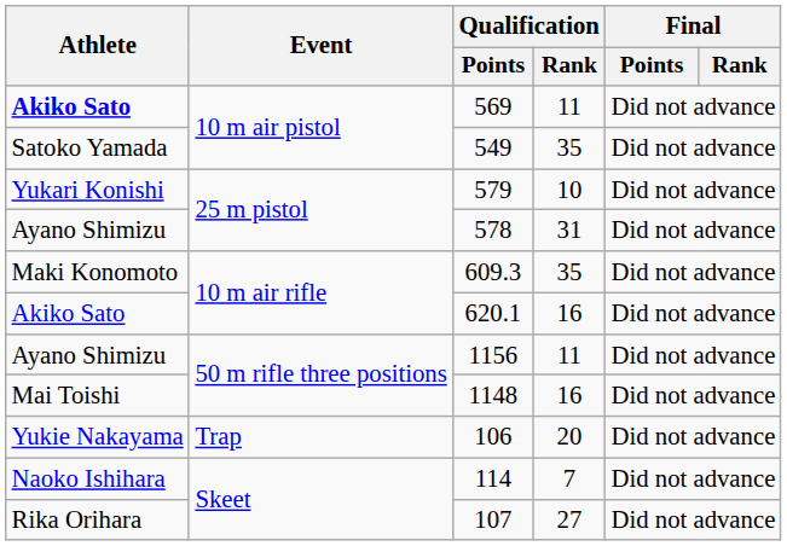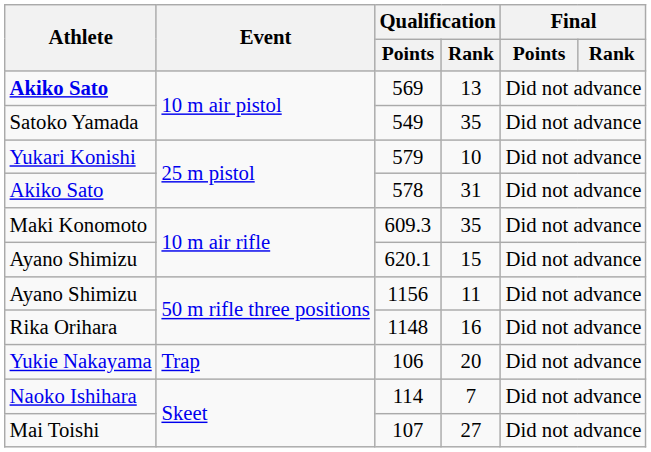 <table class=wikitable style=font-size:90%;text-align:center>
 <tr>
 <th rowspan="2">Athlete</th>
 <th rowspan="2">Event</th>
 <th colspan=2>Qualification</th>
 <th colspan=2>Final</th>
 </tr>
 <tr style="font-size:95%">
 <th>Points</th>
 <th>Rank</th>
 <th>Points</th>
 <th>Rank</th>
 </tr>
 <tr>
 <td style="text-align:left"><strong><a href='#'>Akiko Sato</a></strong></td>
 <td style="text-align:left" rowspan=2><a href='#'>10 m air pistol</a></td>
 <td>569</td>
-<td>11</td>
+<td>13</td>
 <td colspan=2>Did not advance</td>
 </tr>
 <tr>
 <td style="text-align:left">Satoko Yamada</td>
 <td>549</td>
 <td>35</td>
 <td colspan=2>Did not advance</td>
 </tr>
 <tr>
 <td style="text-align:left"><a href='#'>Yukari Konishi</a></td>
 <td style="text-align:left" rowspan=2><a href='#'>25 m pistol</a></td>
 <td>579</td>
 <td>10</td>
 <td colspan=2>Did not advance</td>
 </tr>
 <tr>
-<td style="text-align:left">Ayano Shimizu</td>
+<td style="text-align:left"><a href='#'>Akiko Sato</a></td>
 <td>578</td>
 <td>31</td>
 <td colspan=2>Did not advance</td>
 </tr>
 <tr>
 <td style="text-align:left">Maki Konomoto</td>
 <td style="text-align:left" rowspan=2><a href='#'>10 m air rifle</a></td>
 <td>609.3</td>
 <td>35</td>
 <td colspan=2>Did not advance</td>
 </tr>
 <tr>
-<td style="text-align:left"><a href='#'>Akiko Sato</a></td>
+<td style="text-align:left">Ayano Shimizu</td>
 <td>620.1</td>
-<td>16</td>
+<td>15</td>
 <td colspan=2>Did not advance</td>
 </tr>
 <tr>
 <td style="text-align:left">Ayano Shimizu</td>
 <td style="text-align:left" rowspan=2><a href='#'>50 m rifle three positions</a></td>
 <td>1156</td>
 <td>11</td>
 <td colspan=2>Did not advance</td>
 </tr>
 <tr>
-<td style="text-align:left">Mai Toishi</td>
+<td style="text-align:left">Rika Orihara</td>
 <td>1148</td>
 <td>16</td>
 <td colspan=2>Did not advance</td>
 </tr>
 <tr>
 <td style="text-align:left"><a href='#'>Yukie Nakayama</a></td>
 <td style="text-align:left"><a href='#'>Trap</a></td>
 <td>106</td>
 <td>20</td>
 <td colspan=2>Did not advance</td>
 </tr>
 <tr>
 <td style="text-align:left"><a href='#'>Naoko Ishihara</a></td>
 <td style="text-align:left" rowspan=2><a href='#'>Skeet</a></td>
 <td>114</td>
 <td>7</td>
 <td colspan=2>Did not advance</td>
 </tr>
 <tr>
-<td style="text-align:left">Rika Orihara</td>
+<td style="text-align:left">Mai Toishi</td>
 <td>107</td>
 <td>27</td>
 <td colspan=2>Did not advance</td>
 </tr>
 </table>
